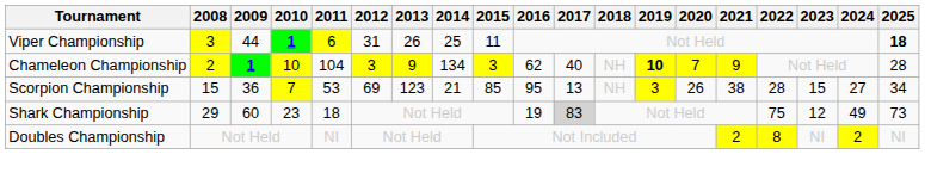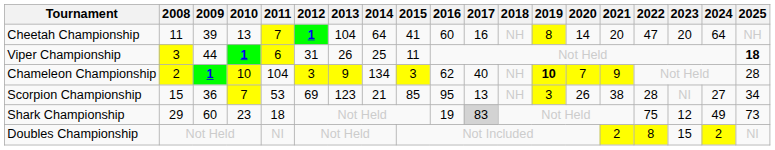 <table class="wikitable" style="text-align:center;">
 <tr>
 <th>Tournament</th>
 <th>2008</th>
 <th>2009</th>
 <th>2010</th>
 <th>2011</th>
 <th>2012</th>
 <th>2013</th>
 <th>2014</th>
 <th>2015</th>
 <th>2016</th>
 <th>2017</th>
 <th>2018</th>
 <th>2019</th>
 <th>2020</th>
 <th>2021</th>
 <th>2022</th>
 <th>2023</th>
 <th>2024</th>
 <th>2025</th>
+</tr>
+<tr>
+<td align="left">Cheetah Championship</td>
+<td>11</td>
+<td>39</td>
+<td>13</td>
+<td style="background:yellow;">7</td>
+<td style="background:lime;"><a href='#'><strong>1</strong></a></td>
+<td>104</td>
+<td>64</td>
+<td>41</td>
+<td>60</td>
+<td>16</td>
+<td style=color:#ccc>NH</td>
+<td style="background:yellow;">8</td>
+<td>14</td>
+<td>20</td>
+<td>47</td>
+<td>20</td>
+<td>64</td>
+<td style=color:#ccc>NH</td>
 </tr>
 <tr>
 <td align="left">Viper Championship</td>
 <td style="background:yellow;">3</td>
 <td>44</td>
 <td style="background:lime;"><a href='#'><strong>1</strong></a></td>
 <td style="background:yellow;">6</td>
 <td>31</td>
 <td>26</td>
 <td>25</td>
 <td>11</td>
 <td colspan=9 style=color:#ccc>Not Held</td>
 <td><strong>18</strong></td>
 </tr>
 <tr>
 <td align="left">Chameleon Championship</td>
 <td style="background:yellow;">2</td>
 <td style="background:lime;"><a href='#'><strong>1</strong></a></td>
 <td style="background:yellow;">10</td>
 <td>104</td>
 <td style="background:yellow;">3</td>
 <td style="background:yellow;">9</td>
 <td>134</td>
 <td style="background:yellow;">3</td>
 <td>62</td>
 <td>40</td>
 <td style=color:#ccc>NH</td>
 <td style="background:yellow;"><strong>10</strong></td>
 <td style="background:yellow;">7</td>
 <td style="background:yellow;">9</td>
 <td colspan=3 style=color:#ccc>Not Held</td>
 <td>28</td>
 </tr>
 <tr>
 <td align="left">Scorpion Championship</td>
 <td>15</td>
 <td>36</td>
 <td style="background:yellow;">7</td>
 <td>53</td>
 <td>69</td>
 <td>123</td>
 <td>21</td>
 <td>85</td>
 <td>95</td>
 <td>13</td>
 <td style=color:#ccc>NH</td>
 <td style="background:yellow;">3</td>
 <td>26</td>
 <td>38</td>
 <td>28</td>
-<td>15</td>
+<td style=color:#ccc>NI</td>
 <td>27</td>
 <td>34</td>
 </tr>
 <tr>
 <td align="left">Shark Championship</td>
 <td>29</td>
 <td>60</td>
 <td>23</td>
 <td>18</td>
 <td colspan=4 style=color:#ccc>Not Held</td>
 <td>19</td>
 <td style="background: lightgrey;">83</td>
 <td colspan=4 style=color:#ccc>Not Held</td>
 <td>75</td>
 <td>12</td>
 <td>49</td>
 <td>73</td>
 </tr>
 <tr>
 <td align="left">Doubles Championship</td>
 <td colspan=3 style=color:#ccc>Not Held</td>
 <td style=color:#ccc>NI</td>
 <td colspan=3 style=color:#ccc>Not Held</td>
 <td colspan=6 style=color:#ccc>Not Included</td>
 <td style="background:yellow;">2</td>
 <td style="background:yellow;">8</td>
-<td style=color:#ccc>NI</td>
+<td>15</td>
 <td style="background:yellow;">2</td>
 <td style=color:#ccc>NI</td>
 </tr>
 </table>
